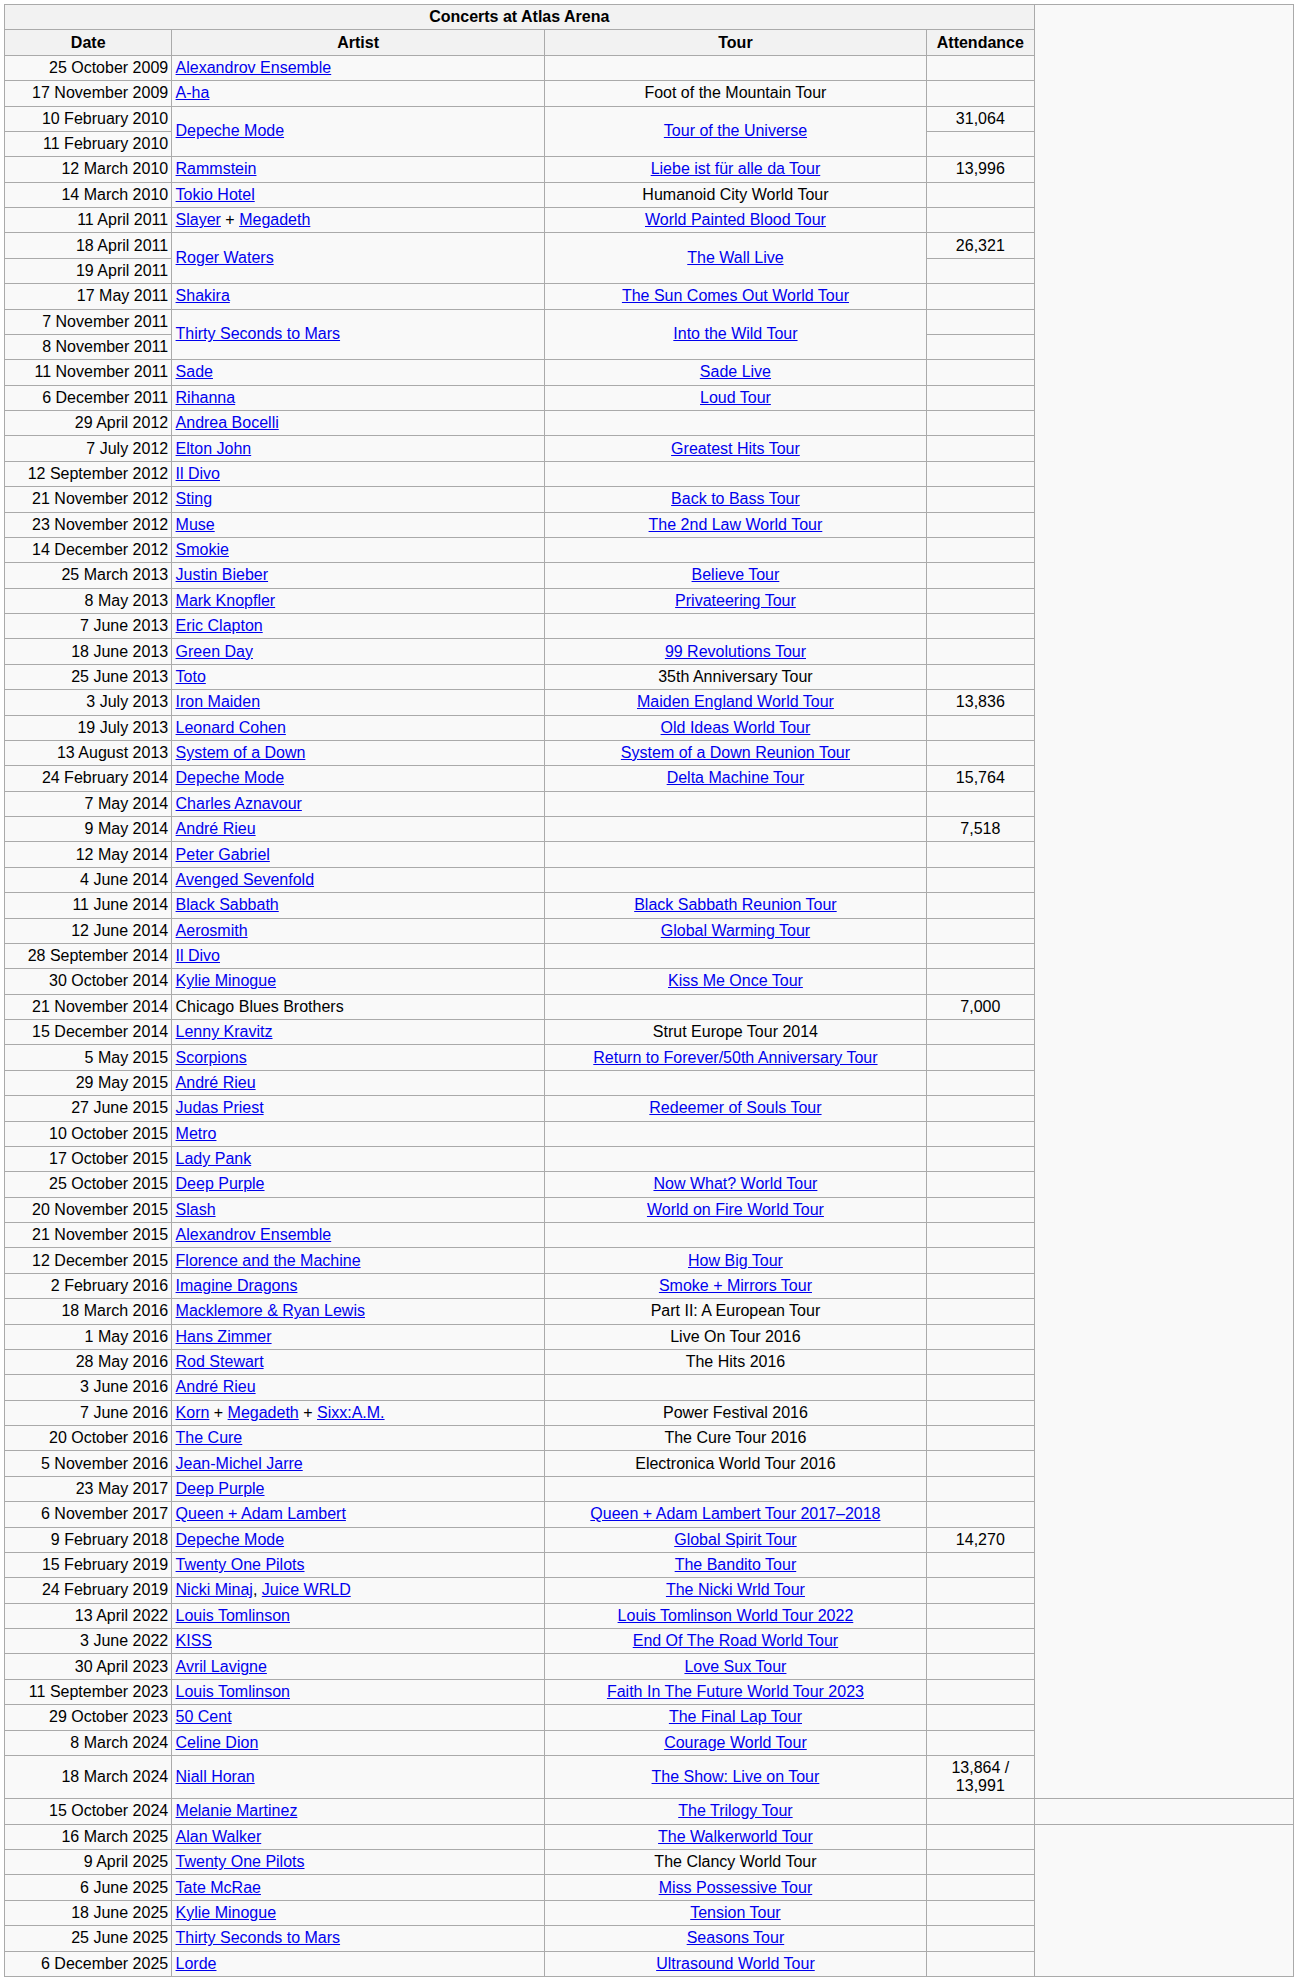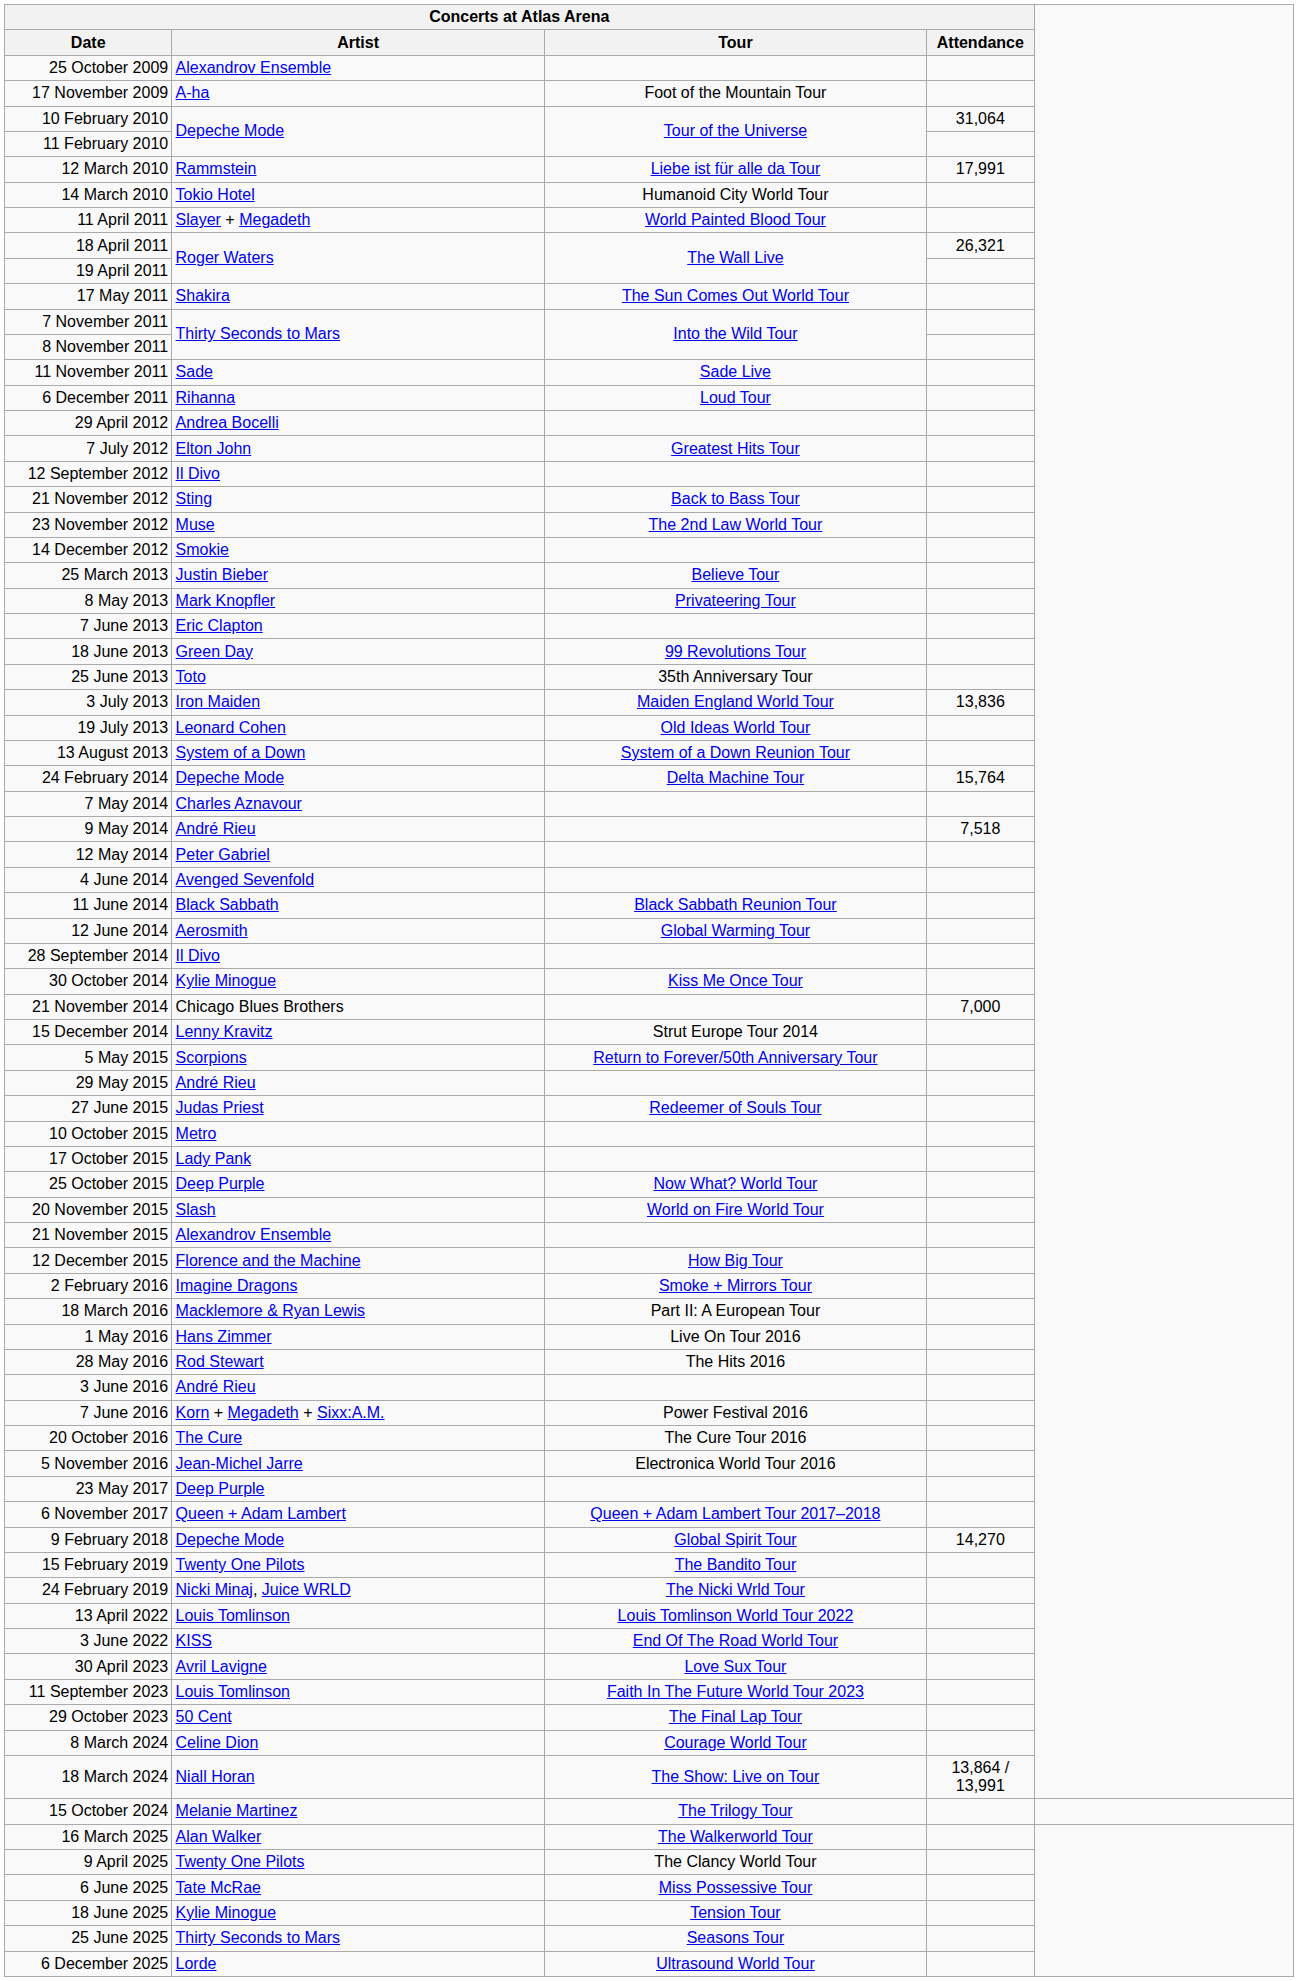 <table class="wikitable collapsible" width=65% style="text-align:center;">
 <tr>
 <th scope="col" colspan="4">Concerts at Atlas Arena</th>
 </tr>
 <tr>
 <th width="160" scope="col">Date</th>
 <th width="365" scope="col">Artist</th>
 <th width="375" scope="col">Tour</th>
 <th width="100" scope="col">Attendance</th>
 </tr>
 <tr>
 <td style="text-align:right">25 October 2009</td>
 <td style="text-align:left"><a href='#'>Alexandrov Ensemble</a></td>
 <td></td>
 <td></td>
 </tr>
 <tr>
 <td style="text-align:right">17 November 2009</td>
 <td style="text-align:left"><a href='#'>A-ha</a></td>
 <td>Foot of the Mountain Tour</td>
 <td></td>
 </tr>
 <tr>
 <td style="text-align:right">10 February 2010</td>
 <td rowspan=2 style="text-align:left"><a href='#'>Depeche Mode</a></td>
 <td rowspan=2><a href='#'>Tour of the Universe</a></td>
 <td>31,064</td>
 </tr>
 <tr>
 <td style="text-align:right">11 February 2010</td>
 <td></td>
 </tr>
 <tr>
 <td style="text-align:right">12 March 2010</td>
 <td style="text-align:left"><a href='#'>Rammstein</a></td>
 <td><a href='#'>Liebe ist für alle da Tour</a></td>
-<td>13,996</td>
+<td>17,991</td>
 </tr>
 <tr>
 <td style="text-align:right">14 March 2010</td>
 <td style="text-align:left"><a href='#'>Tokio Hotel</a></td>
 <td>Humanoid City World Tour</td>
 <td></td>
 </tr>
 <tr>
 <td style="text-align:right">11 April 2011</td>
 <td style="text-align:left"><a href='#'>Slayer</a> + <a href='#'>Megadeth</a></td>
 <td><a href='#'>World Painted Blood Tour</a></td>
 <td></td>
 </tr>
 <tr>
 <td style="text-align:right">18 April 2011</td>
 <td rowspan=2 style="text-align:left"><a href='#'>Roger Waters</a></td>
 <td rowspan=2><a href='#'>The Wall Live</a></td>
 <td>26,321</td>
 </tr>
 <tr>
 <td style="text-align:right">19 April 2011</td>
 <td></td>
 </tr>
 <tr>
 <td style="text-align:right">17 May 2011</td>
 <td style="text-align:left"><a href='#'>Shakira</a></td>
 <td><a href='#'>The Sun Comes Out World Tour</a></td>
 <td></td>
 </tr>
 <tr>
 <td style="text-align:right">7 November 2011</td>
 <td rowspan=2 style="text-align:left"><a href='#'>Thirty Seconds to Mars</a></td>
 <td rowspan=2><a href='#'>Into the Wild Tour</a></td>
 <td></td>
 </tr>
 <tr>
 <td style="text-align:right">8 November 2011</td>
 <td></td>
 </tr>
 <tr>
 <td style="text-align:right">11 November 2011</td>
 <td style="text-align:left"><a href='#'>Sade</a></td>
 <td><a href='#'>Sade Live</a></td>
 <td></td>
 </tr>
 <tr>
 <td style="text-align:right">6 December  2011</td>
 <td style="text-align:left"><a href='#'>Rihanna</a></td>
 <td><a href='#'>Loud Tour</a></td>
 <td></td>
 </tr>
 <tr>
 <td style="text-align:right">29 April 2012</td>
 <td style="text-align:left"><a href='#'>Andrea Bocelli</a></td>
 <td></td>
 <td></td>
 </tr>
 <tr>
 <td style="text-align:right">7 July 2012</td>
 <td style="text-align:left"><a href='#'>Elton John</a></td>
 <td><a href='#'>Greatest Hits Tour</a></td>
 <td></td>
 </tr>
 <tr>
 <td style="text-align:right">12 September 2012</td>
 <td style="text-align:left"><a href='#'>Il Divo</a></td>
 <td></td>
 <td></td>
 </tr>
 <tr>
 <td style="text-align:right">21 November 2012</td>
 <td style="text-align:left"><a href='#'>Sting</a></td>
 <td><a href='#'>Back to Bass Tour</a></td>
 <td></td>
 </tr>
 <tr>
 <td style="text-align:right">23 November 2012</td>
 <td style="text-align:left"><a href='#'>Muse</a></td>
 <td><a href='#'>The 2nd Law World Tour</a></td>
 <td></td>
 </tr>
 <tr>
 <td style="text-align:right">14 December 2012</td>
 <td style="text-align:left"><a href='#'>Smokie</a></td>
 <td></td>
 <td></td>
 </tr>
 <tr>
 <td style="text-align:right">25 March 2013</td>
 <td style="text-align:left"><a href='#'>Justin Bieber</a></td>
 <td><a href='#'>Believe Tour</a></td>
 <td></td>
 </tr>
 <tr>
 <td style="text-align:right">8 May 2013</td>
 <td style="text-align:left"><a href='#'>Mark Knopfler</a></td>
 <td><a href='#'>Privateering Tour</a></td>
 <td></td>
 </tr>
 <tr>
 <td style="text-align:right">7 June 2013</td>
 <td style="text-align:left"><a href='#'>Eric Clapton</a></td>
 <td></td>
 <td></td>
 </tr>
 <tr>
 <td style="text-align:right">18 June 2013</td>
 <td style="text-align:left"><a href='#'>Green Day</a></td>
 <td><a href='#'>99 Revolutions Tour</a></td>
 <td></td>
 </tr>
 <tr>
 <td style="text-align:right">25 June 2013</td>
 <td style="text-align:left"><a href='#'>Toto</a></td>
 <td>35th Anniversary Tour</td>
 <td></td>
 </tr>
 <tr>
 <td style="text-align:right">3 July 2013</td>
 <td style="text-align:left"><a href='#'>Iron Maiden</a></td>
 <td><a href='#'>Maiden England World Tour</a></td>
 <td>13,836</td>
 </tr>
 <tr>
 <td style="text-align:right">19 July 2013</td>
 <td style="text-align:left"><a href='#'>Leonard Cohen</a></td>
 <td><a href='#'>Old Ideas World Tour</a></td>
 <td></td>
 </tr>
 <tr>
 <td style="text-align:right">13 August 2013</td>
 <td style="text-align:left"><a href='#'>System of a Down</a></td>
 <td><a href='#'>System of a Down Reunion Tour</a></td>
 <td></td>
 </tr>
 <tr>
 <td style="text-align:right">24 February 2014</td>
 <td style="text-align:left"><a href='#'>Depeche Mode</a></td>
 <td><a href='#'>Delta Machine Tour</a></td>
 <td>15,764</td>
 </tr>
 <tr>
 <td style="text-align:right">7 May 2014</td>
 <td style="text-align:left"><a href='#'>Charles Aznavour</a></td>
 <td></td>
 <td></td>
 </tr>
 <tr>
 <td style="text-align:right">9 May 2014</td>
 <td style="text-align:left"><a href='#'>André Rieu</a></td>
 <td></td>
 <td>7,518</td>
 </tr>
 <tr>
 <td style="text-align:right">12 May 2014</td>
 <td style="text-align:left"><a href='#'>Peter Gabriel</a></td>
 <td></td>
 <td></td>
 </tr>
 <tr>
 <td style="text-align:right">4 June 2014</td>
 <td style="text-align:left"><a href='#'>Avenged Sevenfold</a></td>
 <td></td>
 <td></td>
 </tr>
 <tr>
 <td style="text-align:right">11 June 2014</td>
 <td style="text-align:left"><a href='#'>Black Sabbath</a></td>
 <td><a href='#'>Black Sabbath Reunion Tour</a></td>
 <td></td>
 </tr>
 <tr>
 <td style="text-align:right">12 June 2014</td>
 <td style="text-align:left"><a href='#'>Aerosmith</a></td>
 <td><a href='#'>Global Warming Tour</a></td>
 <td></td>
 </tr>
 <tr>
 <td style="text-align:right">28 September 2014</td>
 <td style="text-align:left"><a href='#'>Il Divo</a></td>
 <td></td>
 <td></td>
 </tr>
 <tr>
 <td style="text-align:right">30 October 2014</td>
 <td style="text-align:left"><a href='#'>Kylie Minogue</a></td>
 <td><a href='#'>Kiss Me Once Tour</a></td>
 <td></td>
 </tr>
 <tr>
 <td style="text-align:right">21 November 2014</td>
 <td style="text-align:left">Chicago Blues Brothers</td>
 <td></td>
 <td>7,000</td>
 </tr>
 <tr>
 <td style="text-align:right">15 December 2014</td>
 <td style="text-align:left"><a href='#'>Lenny Kravitz</a></td>
 <td>Strut Europe Tour 2014</td>
 <td></td>
 </tr>
 <tr>
 <td style="text-align:right">5 May 2015</td>
 <td style="text-align:left"><a href='#'>Scorpions</a></td>
 <td><a href='#'>Return to Forever/50th Anniversary Tour</a></td>
 <td></td>
 </tr>
 <tr>
 <td style="text-align:right">29 May 2015</td>
 <td style="text-align:left"><a href='#'>André Rieu</a></td>
 <td></td>
 <td></td>
 </tr>
 <tr>
 <td style="text-align:right">27 June 2015</td>
 <td style="text-align:left"><a href='#'>Judas Priest</a></td>
 <td><a href='#'>Redeemer of Souls Tour</a></td>
 <td></td>
 </tr>
 <tr>
 <td style="text-align:right">10 October 2015</td>
 <td style="text-align:left"><a href='#'>Metro</a></td>
 <td></td>
 <td></td>
 </tr>
 <tr>
 <td style="text-align:right">17 October 2015</td>
 <td style="text-align:left"><a href='#'>Lady Pank</a></td>
 <td></td>
 <td></td>
 </tr>
 <tr>
 <td style="text-align:right">25 October 2015</td>
 <td style="text-align:left"><a href='#'>Deep Purple</a></td>
 <td><a href='#'>Now What? World Tour</a></td>
 <td></td>
 </tr>
 <tr>
 <td style="text-align:right">20 November 2015</td>
 <td style="text-align:left"><a href='#'>Slash</a></td>
 <td><a href='#'>World on Fire World Tour</a></td>
 <td></td>
 </tr>
 <tr>
 <td style="text-align:right">21 November 2015</td>
 <td style="text-align:left"><a href='#'>Alexandrov Ensemble</a></td>
 <td></td>
 <td></td>
 </tr>
 <tr>
 <td style="text-align:right">12 December 2015</td>
 <td style="text-align:left"><a href='#'>Florence and the Machine</a></td>
 <td><a href='#'>How Big Tour</a></td>
 <td></td>
 </tr>
 <tr>
 <td style="text-align:right">2 February 2016</td>
 <td style="text-align:left"><a href='#'>Imagine Dragons</a></td>
 <td><a href='#'>Smoke + Mirrors Tour</a></td>
 <td></td>
 </tr>
 <tr>
 <td style="text-align:right">18 March 2016</td>
 <td style="text-align:left"><a href='#'>Macklemore & Ryan Lewis</a></td>
 <td>Part II: A European Tour</td>
 <td></td>
 </tr>
 <tr>
 <td style="text-align:right">1 May 2016</td>
 <td style="text-align:left"><a href='#'>Hans Zimmer</a></td>
 <td>Live On Tour 2016</td>
 <td></td>
 </tr>
 <tr>
 <td style="text-align:right">28 May 2016</td>
 <td style="text-align:left"><a href='#'>Rod Stewart</a></td>
 <td>The Hits 2016</td>
 <td></td>
 </tr>
 <tr>
 <td style="text-align:right">3 June 2016</td>
 <td style="text-align:left"><a href='#'>André Rieu</a></td>
 <td></td>
 <td></td>
 </tr>
 <tr>
 <td style="text-align:right">7 June 2016</td>
 <td style="text-align:left"><a href='#'>Korn</a> + <a href='#'>Megadeth</a> + <a href='#'>Sixx:A.M.</a></td>
 <td>Power Festival 2016</td>
 <td></td>
 </tr>
 <tr>
 <td style="text-align:right">20 October 2016</td>
 <td style="text-align:left"><a href='#'>The Cure</a></td>
 <td>The Cure Tour 2016</td>
 <td></td>
 </tr>
 <tr>
 <td style="text-align:right">5 November 2016</td>
 <td style="text-align:left"><a href='#'>Jean-Michel Jarre</a></td>
 <td>Electronica World Tour 2016</td>
 <td></td>
 </tr>
 <tr>
 <td style="text-align:right">23 May 2017</td>
 <td style="text-align:left"><a href='#'>Deep Purple</a></td>
 <td></td>
 <td></td>
 </tr>
 <tr>
 <td style="text-align:right">6 November 2017</td>
 <td style="text-align:left"><a href='#'>Queen + Adam Lambert</a></td>
 <td><a href='#'>Queen + Adam Lambert Tour 2017–2018</a></td>
 <td></td>
 </tr>
 <tr>
 <td style="text-align:right">9 February 2018</td>
 <td style="text-align:left"><a href='#'>Depeche Mode</a></td>
 <td><a href='#'>Global Spirit Tour</a></td>
 <td>14,270</td>
 </tr>
 <tr>
 <td style="text-align:right">15 February 2019</td>
 <td style="text-align:left"><a href='#'>Twenty One Pilots</a></td>
 <td><a href='#'>The Bandito Tour</a></td>
 <td></td>
 </tr>
 <tr>
 <td style="text-align:right">24 February 2019</td>
 <td style="text-align:left"><a href='#'>Nicki Minaj</a>, <a href='#'>Juice WRLD</a></td>
 <td><a href='#'>The Nicki Wrld Tour</a></td>
 <td></td>
 </tr>
 <tr>
 <td style="text-align:right">13 April 2022</td>
 <td style="text-align:left"><a href='#'>Louis Tomlinson</a></td>
 <td><a href='#'>Louis Tomlinson World Tour 2022</a></td>
 <td></td>
 </tr>
 <tr>
 <td style="text-align:right">3 June 2022</td>
 <td style="text-align:left"><a href='#'>KISS</a></td>
 <td><a href='#'>End Of The Road World Tour</a></td>
 <td></td>
 </tr>
 <tr>
 <td style="text-align:right">30 April 2023</td>
 <td style="text-align:left"><a href='#'>Avril Lavigne</a></td>
 <td><a href='#'>Love Sux Tour</a></td>
 <td></td>
 </tr>
 <tr>
 <td style="text-align:right">11 September 2023</td>
 <td style="text-align:left"><a href='#'>Louis Tomlinson</a></td>
 <td><a href='#'>Faith In The Future World Tour 2023</a></td>
 <td></td>
 </tr>
 <tr>
 <td style="text-align:right">29 October 2023</td>
 <td style="text-align:left"><a href='#'>50 Cent</a></td>
 <td><a href='#'>The Final Lap Tour</a></td>
 <td></td>
 </tr>
 <tr>
 <td style="text-align:right">8 March 2024</td>
 <td style="text-align:left"><a href='#'>Celine Dion</a></td>
 <td><a href='#'>Courage World Tour</a></td>
 <td></td>
 </tr>
 <tr>
 <td style="text-align:right">18 March 2024</td>
 <td style="text-align:left"><a href='#'>Niall Horan</a></td>
 <td><a href='#'>The Show: Live on Tour</a></td>
 <td>13,864 / 13,991</td>
 </tr>
 <tr>
 <td style="text-align:right">15 October 2024</td>
 <td style="text-align:left"><a href='#'>Melanie Martinez</a></td>
 <td><a href='#'>The Trilogy Tour</a></td>
 <td></td>
 <td></td>
 </tr>
 <tr>
 <td style="text-align:right">16 March 2025</td>
 <td style="text-align:left"><a href='#'>Alan Walker</a></td>
 <td><a href='#'>The Walkerworld Tour</a></td>
 <td></td>
 </tr>
 <tr>
 <td style="text-align:right">9 April 2025</td>
 <td style="text-align:left"><a href='#'>Twenty One Pilots</a></td>
 <td>The Clancy World Tour</td>
 <td></td>
 </tr>
 <tr>
 <td style="text-align:right">6 June 2025</td>
 <td style="text-align:left"><a href='#'>Tate McRae</a></td>
 <td><a href='#'>Miss Possessive Tour</a></td>
 <td></td>
 </tr>
 <tr>
 <td style="text-align:right">18 June 2025</td>
 <td style="text-align:left"><a href='#'>Kylie Minogue</a></td>
 <td><a href='#'>Tension Tour</a></td>
 <td></td>
 </tr>
 <tr>
 <td style="text-align:right">25 June 2025</td>
 <td style="text-align:left"><a href='#'>Thirty Seconds to Mars</a></td>
 <td><a href='#'>Seasons Tour</a></td>
 <td></td>
 </tr>
 <tr>
 <td style="text-align:right">6 December 2025</td>
 <td style="text-align:left"><a href='#'>Lorde</a></td>
 <td><a href='#'>Ultrasound World Tour</a></td>
 <td></td>
 </tr>
 <tr>
 </tr>
 </table>
